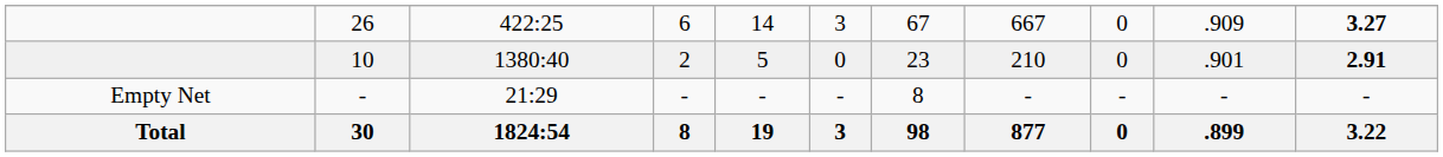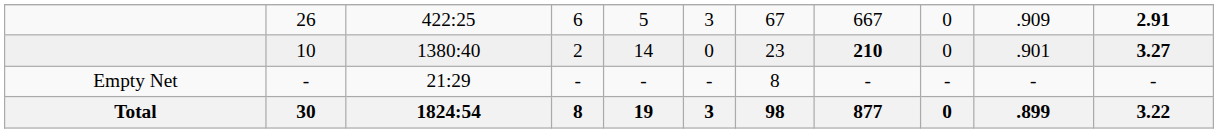 <table class="wikitable sortable" width=1000>
 <tr align="center">
 </tr>
 <tr align="center" bgcolor="">
 <td></td>
 <td>26</td>
 <td>422:25</td>
 <td>6</td>
-<td>14</td>
+<td>5</td>
 <td>3</td>
 <td>67</td>
 <td>667</td>
 <td>0</td>
 <td>.909</td>
-<td><strong>3.27</strong></td>
+<td><strong>2.91</strong></td>
 </tr>
 <tr align="center" bgcolor="f0f0f0">
 <td></td>
 <td>10</td>
 <td>1380:40</td>
 <td>2</td>
-<td>5</td>
+<td>14</td>
 <td>0</td>
 <td>23</td>
-<td>210</td>
+<td><strong>210</strong></td>
 <td>0</td>
 <td>.901</td>
-<td><strong>2.91</strong></td>
+<td><strong>3.27</strong></td>
 </tr>
 <tr align="center" bgcolor="">
 <td>Empty Net</td>
 <td>-</td>
 <td>21:29</td>
 <td>-</td>
 <td>-</td>
 <td>-</td>
 <td>8</td>
 <td>-</td>
 <td>-</td>
 <td>-</td>
 <td>-</td>
 </tr>
 <tr>
 <th>Total</th>
 <th>30</th>
 <th>1824:54</th>
 <th>8</th>
 <th>19</th>
 <th>3</th>
 <th>98</th>
 <th>877</th>
 <th>0</th>
 <th>.899</th>
 <th>3.22</th>
 </tr>
 </table>
